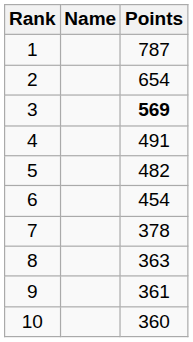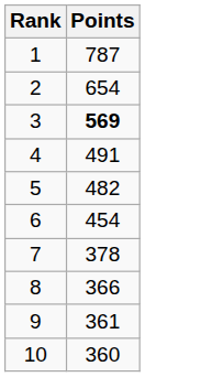 <table class="wikitable sortable">
 <tr>
 <th>Rank</th>
-<th>Name</th>
 <th>Points</th>
 </tr>
 <tr>
 <td align=center>1</td>
-<td></td>
 <td align=center>787</td>
 </tr>
 <tr>
 <td align=center>2</td>
-<td></td>
 <td align=center>654</td>
 </tr>
 <tr>
 <td align=center>3</td>
-<td></td>
 <td align=center><strong>569</strong></td>
 </tr>
 <tr>
 <td align=center>4</td>
-<td></td>
 <td align=center>491</td>
 </tr>
 <tr>
 <td align=center>5</td>
-<td></td>
 <td align=center>482</td>
 </tr>
 <tr>
 <td align=center>6</td>
-<td></td>
 <td align=center>454</td>
 </tr>
 <tr>
 <td align=center>7</td>
-<td></td>
 <td align=center>378</td>
 </tr>
 <tr>
 <td align=center>8</td>
-<td></td>
-<td align=center>363</td>
+<td align=center>366</td>
 </tr>
 <tr>
 <td align=center>9</td>
-<td></td>
 <td align=center>361</td>
 </tr>
 <tr>
 <td align=center>10</td>
-<td></td>
 <td align=center>360</td>
 </tr>
 </table>
